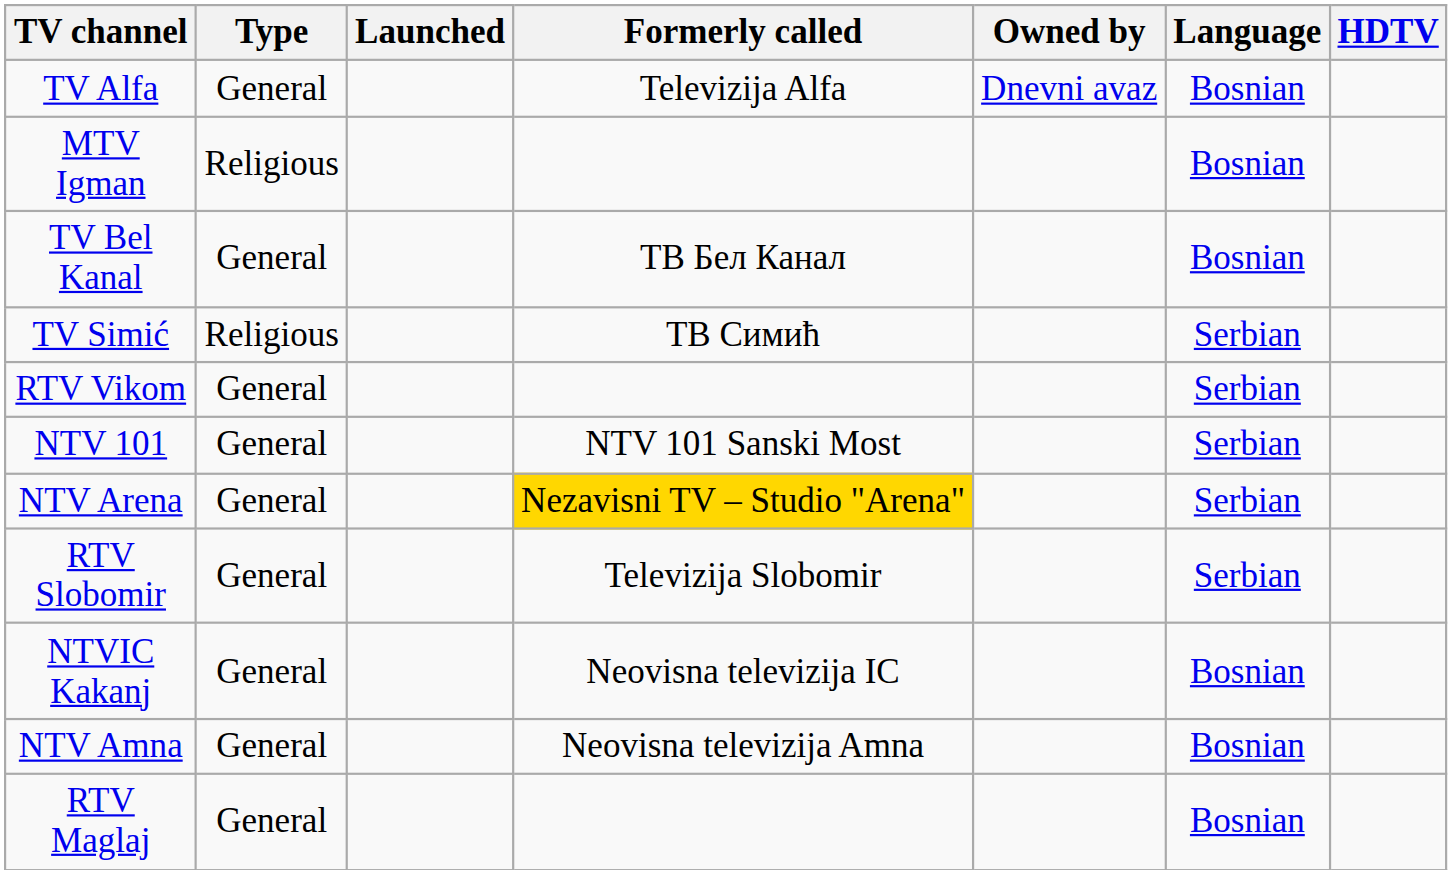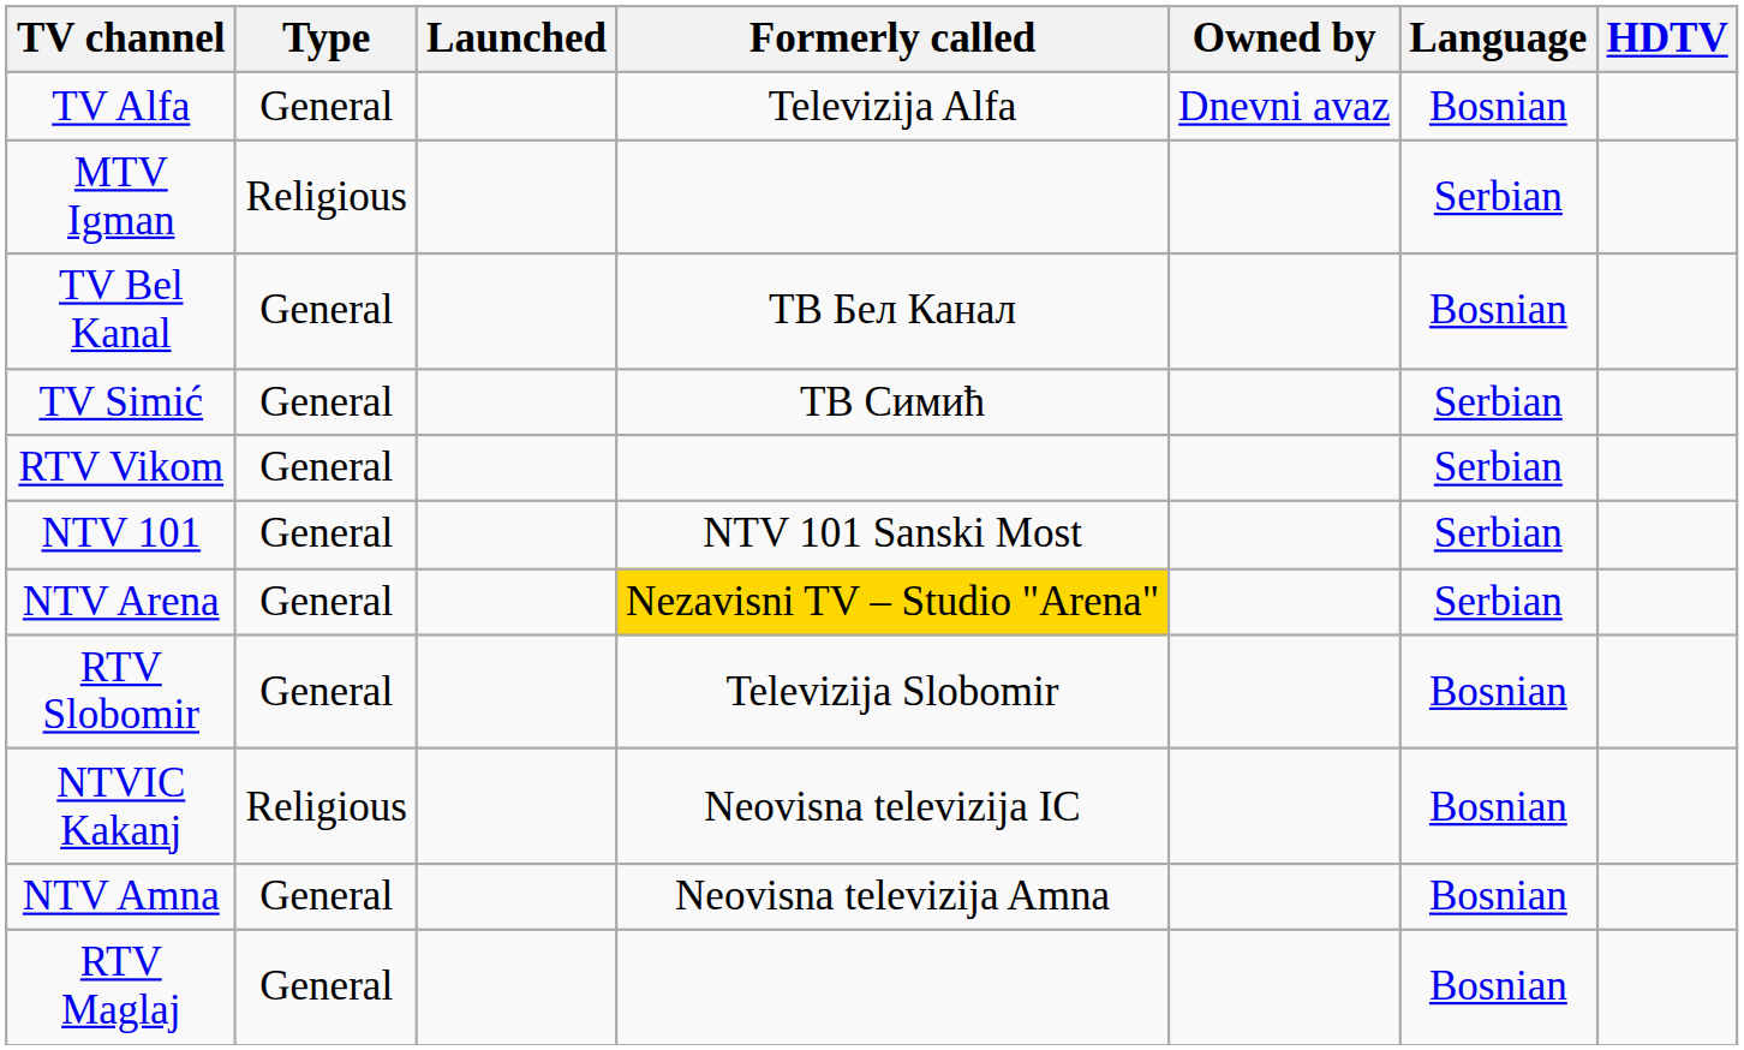 <table class="sortable wikitable" style="font-size: 100%; text-align: center">
 <tr>
 <th width=80>TV channel</th>
 <th>Type</th>
 <th>Launched</th>
 <th>Formerly called</th>
 <th>Owned by</th>
 <th>Language</th>
 <th><a href='#'>HDTV</a></th>
 </tr>
 <tr>
 <td><a href='#'>TV Alfa</a></td>
 <td>General</td>
 <td></td>
 <td>Televizija Alfa</td>
 <td><a href='#'>Dnevni avaz</a></td>
 <td><a href='#'>Bosnian</a></td>
 <td></td>
 </tr>
 <tr>
 <td><a href='#'>MTV Igman</a></td>
 <td>Religious</td>
 <td></td>
 <td></td>
 <td></td>
-<td><a href='#'>Bosnian</a></td>
+<td><a href='#'>Serbian</a></td>
 <td></td>
 </tr>
 <tr>
 <td><a href='#'>TV Bel Kanal</a></td>
 <td>General</td>
 <td><small> </small></td>
 <td>ТВ Бел Канал</td>
 <td></td>
 <td><a href='#'>Bosnian</a></td>
 <td></td>
 </tr>
 <tr>
 <td><a href='#'>TV Simić</a></td>
-<td>Religious</td>
+<td>General</td>
 <td></td>
 <td>ТВ Симић</td>
 <td></td>
 <td><a href='#'>Serbian</a></td>
 <td></td>
 </tr>
 <tr>
 <td><a href='#'>RTV Vikom</a></td>
 <td>General</td>
 <td></td>
 <td></td>
 <td></td>
 <td><a href='#'>Serbian</a></td>
 <td></td>
 </tr>
 <tr>
 <td><a href='#'>NTV 101</a></td>
 <td>General</td>
 <td><small> </small></td>
 <td>NTV 101 Sanski Most</td>
 <td></td>
 <td><a href='#'>Serbian</a></td>
 <td></td>
 </tr>
 <tr>
 <td><a href='#'>NTV Arena</a></td>
 <td>General</td>
 <td></td>
 <td style="background: gold;">Nezavisni TV – Studio "Arena"</td>
 <td></td>
 <td><a href='#'>Serbian</a></td>
 <td></td>
 </tr>
 <tr>
 <td><a href='#'>RTV Slobomir</a></td>
 <td>General</td>
 <td></td>
 <td>Televizija Slobomir</td>
 <td></td>
-<td><a href='#'>Serbian</a></td>
+<td><a href='#'>Bosnian</a></td>
 <td></td>
 </tr>
 <tr>
 <td><a href='#'>NTVIC Kakanj</a></td>
-<td>General</td>
+<td>Religious</td>
 <td><small> </small></td>
 <td>Neovisna televizija IC</td>
 <td></td>
 <td><a href='#'>Bosnian</a></td>
 <td></td>
 </tr>
 <tr>
 <td><a href='#'>NTV Amna</a></td>
 <td>General</td>
 <td><small> </small></td>
 <td>Neovisna televizija Amna</td>
 <td></td>
 <td><a href='#'>Bosnian</a></td>
 <td></td>
 </tr>
 <tr>
 <td><a href='#'>RTV Maglaj</a></td>
 <td>General</td>
 <td><small> </small></td>
 <td></td>
 <td></td>
 <td><a href='#'>Bosnian</a></td>
 <td></td>
 </tr>
 </table>
